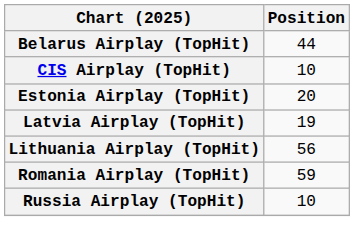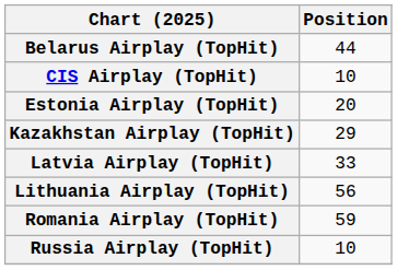 <table class="wikitable sortable plainrowheaders" style="text-align:center">
 <tr>
 <th scope="col">Chart (2025)</th>
 <th scope="col">Position</th>
 </tr>
 <tr>
 <th scope="row">Belarus Airplay (TopHit)</th>
 <td>44</td>
 </tr>
 <tr>
 <th scope="row"><a href='#'>CIS</a> Airplay (TopHit)</th>
 <td>10</td>
 </tr>
 <tr>
 <th scope="row">Estonia Airplay (TopHit)</th>
 <td>20</td>
 </tr>
 <tr>
+<th scope="row">Kazakhstan Airplay (TopHit)</th>
+<td>29</td>
+</tr>
+<tr>
 <th scope="row">Latvia Airplay (TopHit)</th>
-<td>19</td>
+<td>33</td>
 </tr>
 <tr>
 <th scope="row">Lithuania Airplay (TopHit)</th>
 <td>56</td>
 </tr>
 <tr>
 <th scope="row">Romania Airplay (TopHit)</th>
 <td>59</td>
 </tr>
 <tr>
 <th scope="row">Russia Airplay (TopHit)</th>
 <td>10</td>
 </tr>
 <tr>
 </tr>
 </table>
